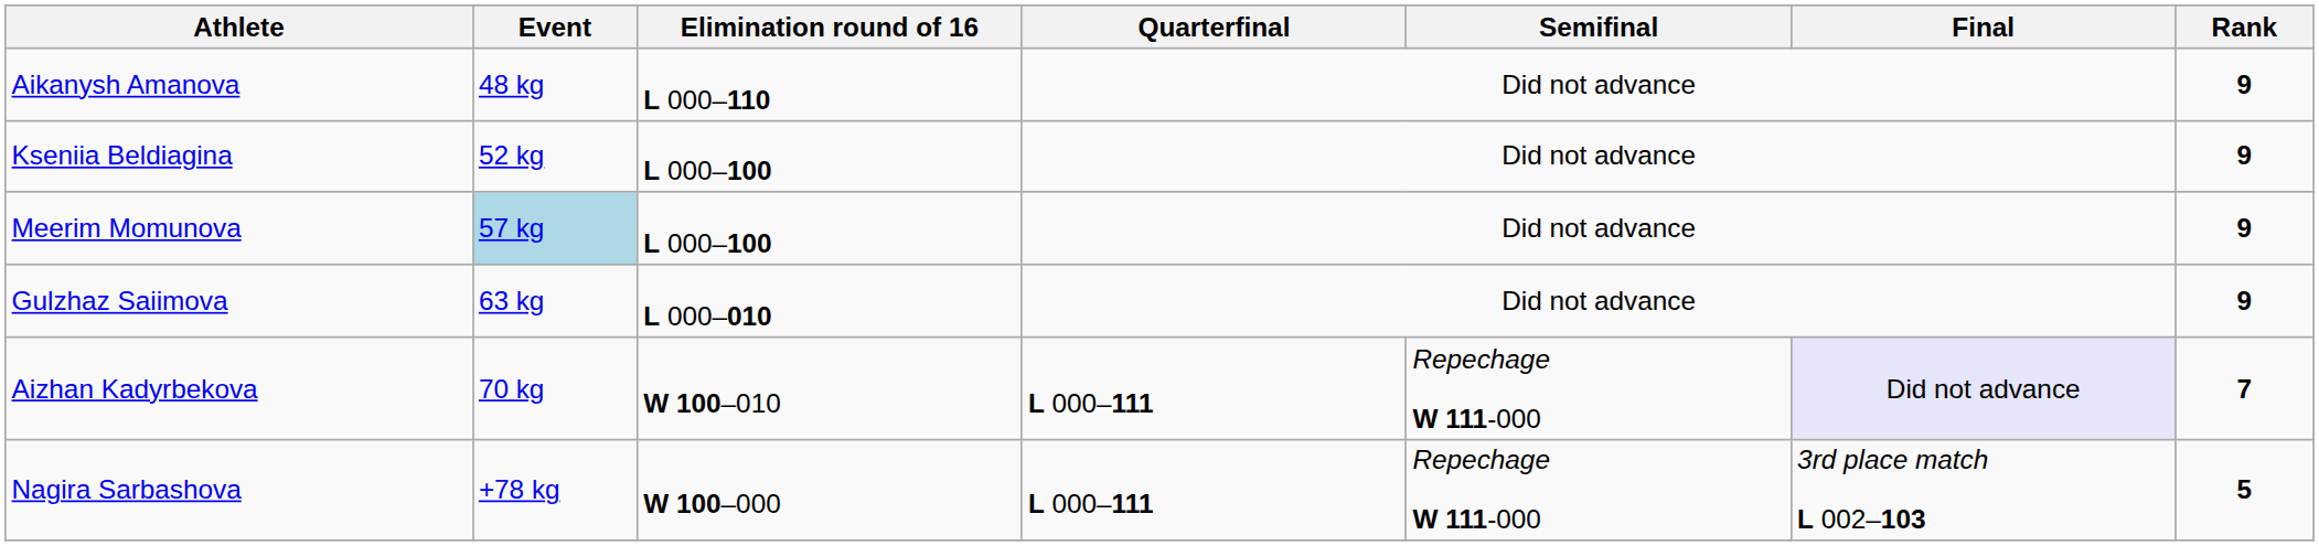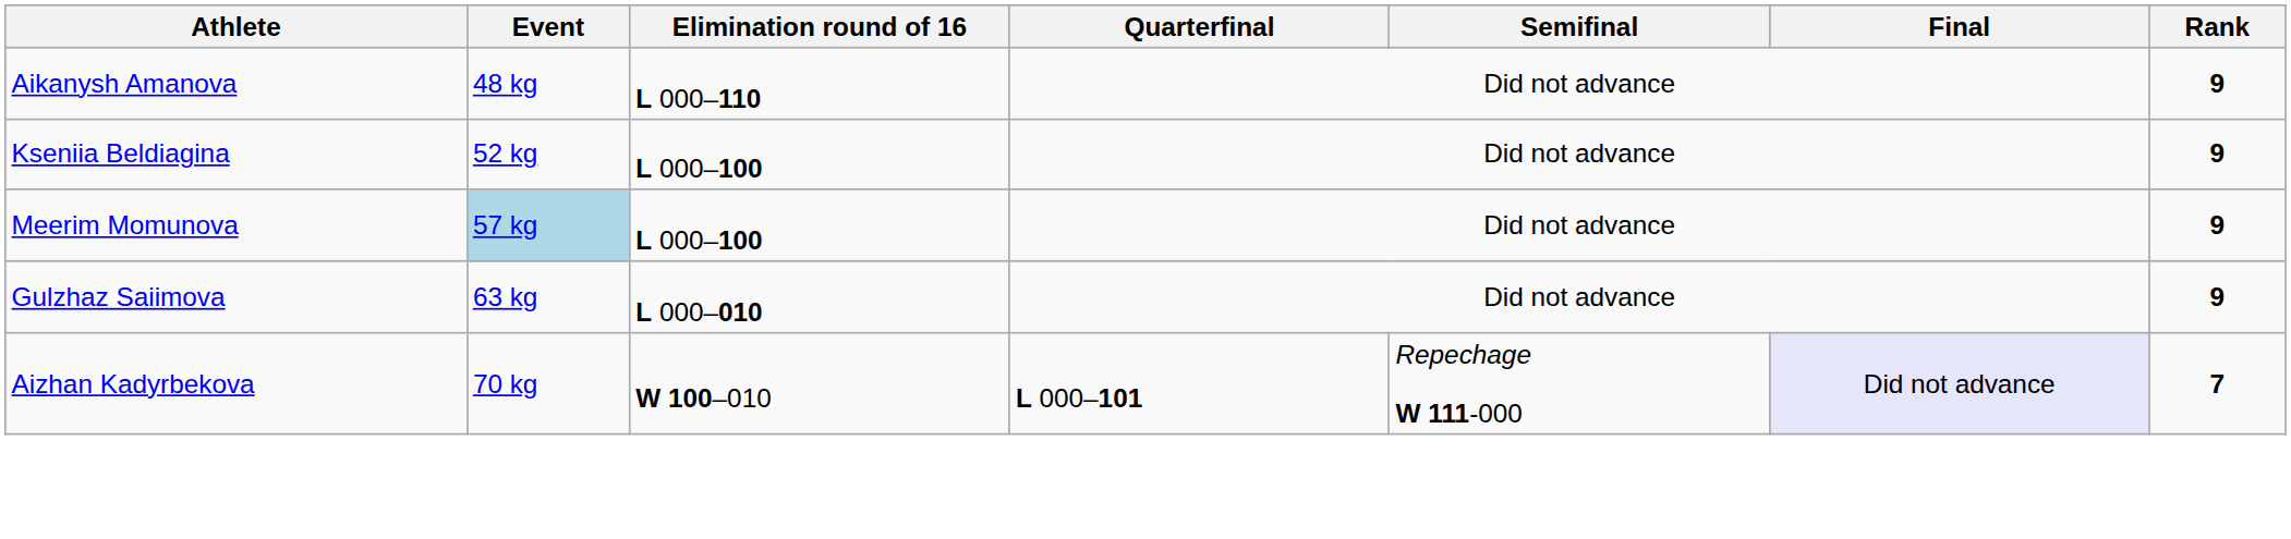 <table class="wikitable" width="98%" style="text-align:left; font-size:90%">
 <tr>
 <th width="17%">Athlete</th>
 <th width="6%">Event</th>
 <th width="14%">Elimination round of 16</th>
 <th width="14%">Quarterfinal</th>
 <th width="14%">Semifinal</th>
 <th width="14%">Final</th>
 <th width="5%">Rank</th>
 </tr>
 <tr>
 <td><a href='#'>Aikanysh Amanova</a></td>
 <td><a href='#'>48 kg</a></td>
 <td><br><strong>L</strong> 000–<strong>110</strong></td>
 <td colspan=3 align=center>Did not advance</td>
 <td align=center><strong>9</strong></td>
 </tr>
 <tr>
 <td><a href='#'>Kseniia Beldiagina</a></td>
 <td><a href='#'>52 kg</a></td>
 <td><br><strong>L</strong> 000–<strong>100</strong></td>
 <td colspan=3 align=center>Did not advance</td>
 <td align=center><strong>9</strong></td>
 </tr>
 <tr>
 <td><a href='#'>Meerim Momunova</a></td>
 <td style="background: lightblue;"><a href='#'>57 kg</a></td>
 <td><br><strong>L</strong> 000–<strong>100</strong></td>
 <td colspan=3 align=center>Did not advance</td>
 <td align=center><strong>9</strong></td>
 </tr>
 <tr>
 <td><a href='#'>Gulzhaz Saiimova</a></td>
 <td><a href='#'>63 kg</a></td>
 <td><br><strong>L</strong> 000–<strong>010</strong></td>
 <td colspan=3 align=center>Did not advance</td>
 <td align=center><strong>9</strong></td>
 </tr>
 <tr>
 <td><a href='#'>Aizhan Kadyrbekova</a></td>
 <td><a href='#'>70 kg</a></td>
 <td><br><strong>W</strong> <strong>100</strong>–010</td>
-<td><br><strong>L</strong> 000–<strong>111</strong></td>
+<td><br><strong>L</strong> 000–<strong>101</strong></td>
 <td><em>Repechage</em><br><br><strong>W</strong> <strong>111</strong>-000</td>
 <td align=center style="background: lavender;">Did not advance</td>
 <td align=center><strong>7</strong></td>
 </tr>
-<tr>
-<td><a href='#'>Nagira Sarbashova</a></td>
-<td><a href='#'>+78 kg</a></td>
-<td><br><strong>W</strong> <strong>100</strong>–000</td>
-<td><br><strong>L</strong> 000–<strong>111</strong></td>
-<td><em>Repechage</em><br><br><strong>W</strong> <strong>111</strong>-000</td>
-<td><em>3rd place match</em><br><br><strong>L</strong> 002–<strong>103</strong></td>
-<td align=center><strong>5</strong></td>
-</tr>
 </table>
